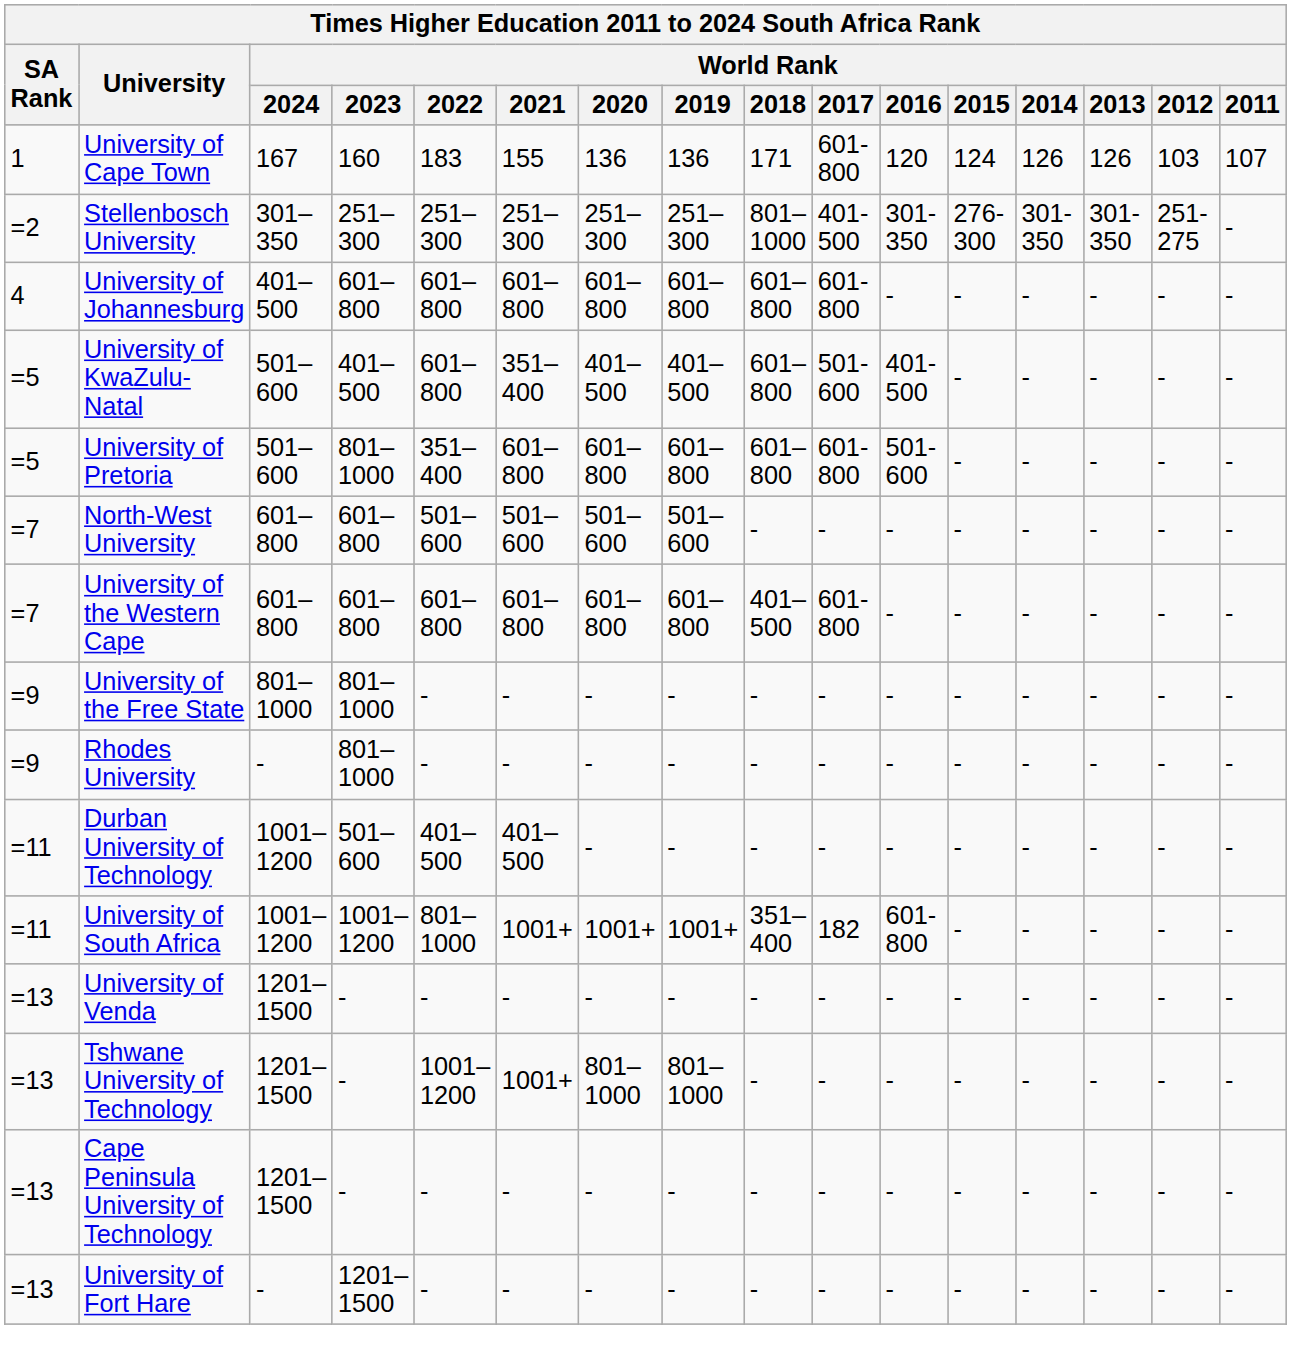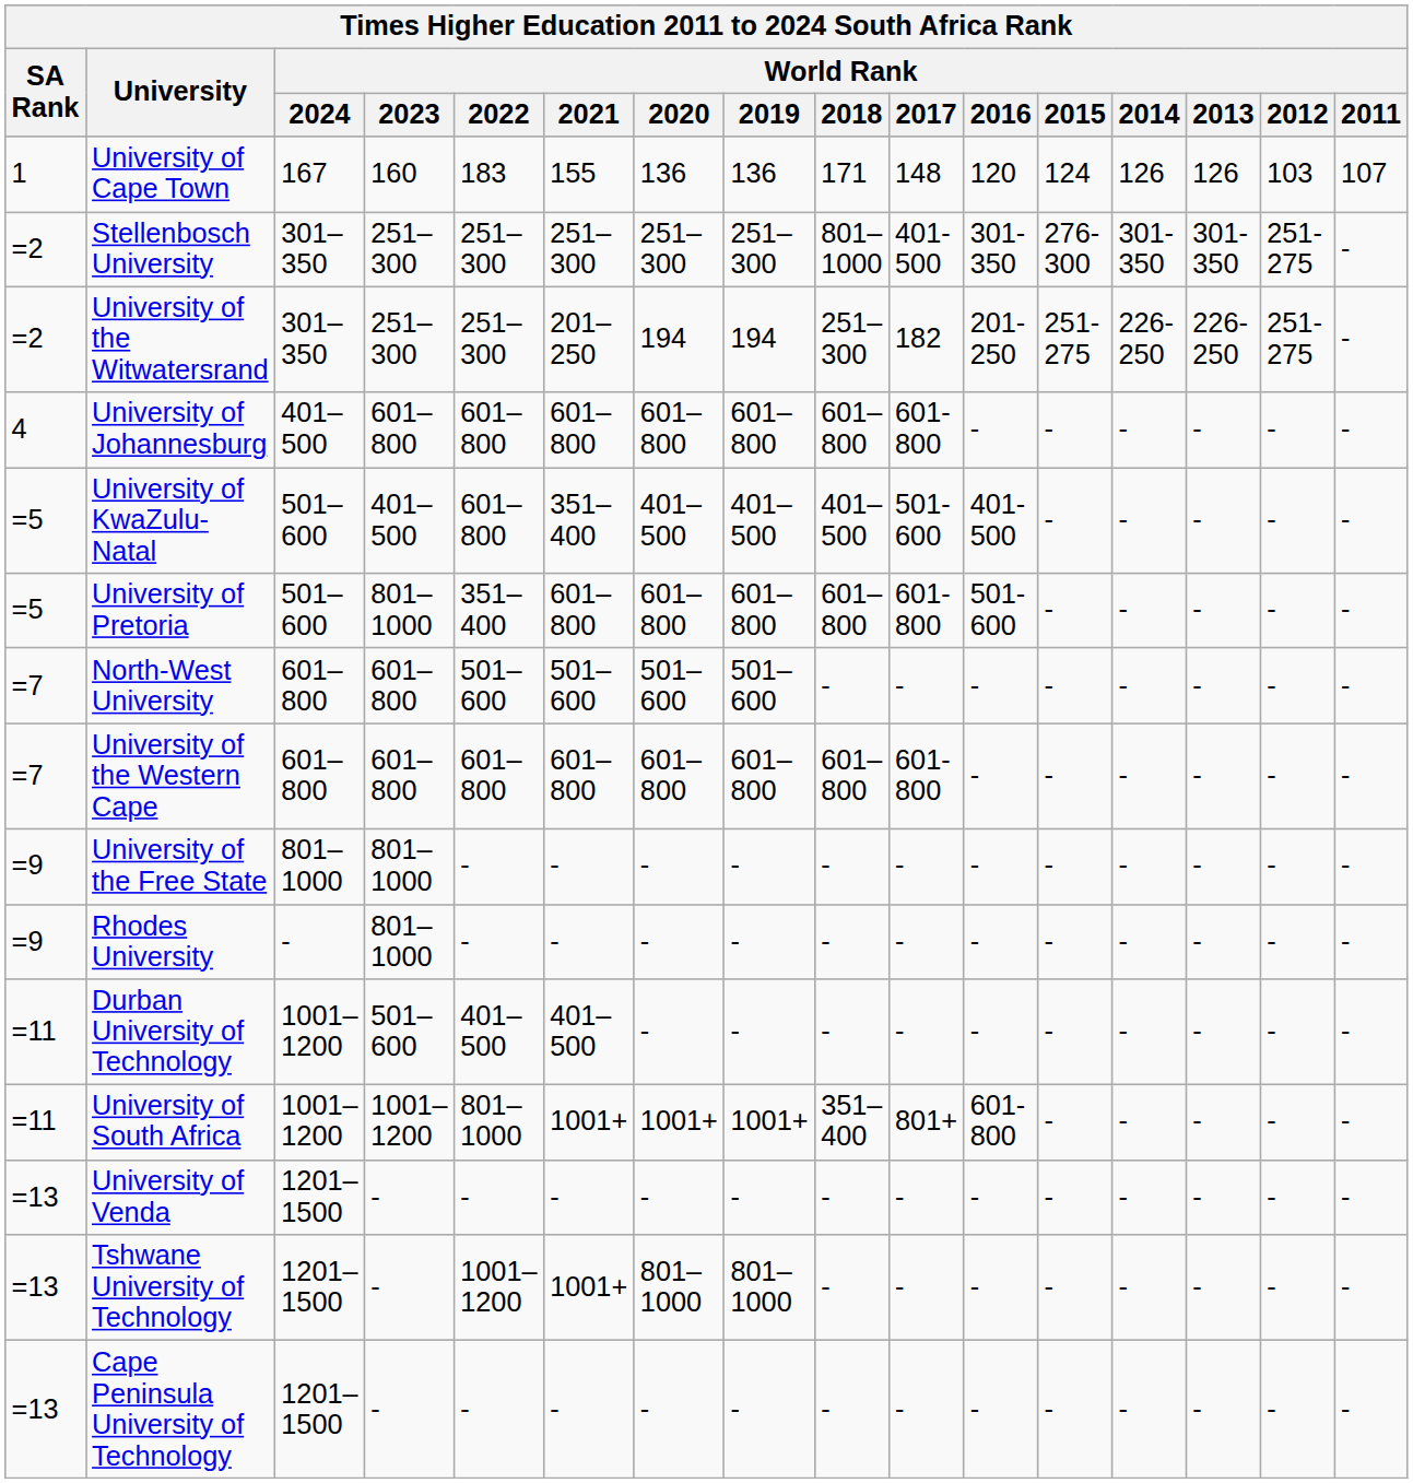 <table class="wikitable">
 <tr>
 <th colspan="16">Times Higher Education 2011 to 2024 South Africa Rank</th>
 </tr>
 <tr>
 <th rowspan="2">SA Rank</th>
 <th rowspan="2">University</th>
 <th colspan="14"><strong>World Rank</strong></th>
 </tr>
 <tr>
 <th>2024</th>
 <th>2023</th>
 <th>2022</th>
 <th>2021</th>
 <th>2020</th>
 <th>2019</th>
 <th>2018</th>
 <th>2017</th>
 <th>2016</th>
 <th>2015</th>
 <th>2014</th>
 <th>2013</th>
 <th>2012</th>
 <th>2011</th>
 </tr>
 <tr>
 <td>1</td>
 <td><a href='#'>University of Cape Town</a></td>
 <td>167</td>
 <td>160</td>
 <td>183</td>
 <td>155</td>
 <td>136</td>
 <td>136</td>
 <td>171</td>
-<td>601-800</td>
+<td>148</td>
 <td>120</td>
 <td>124</td>
 <td>126</td>
 <td>126</td>
 <td>103</td>
 <td>107</td>
 </tr>
 <tr>
 <td>=2</td>
 <td><a href='#'>Stellenbosch University</a></td>
 <td>301–350</td>
 <td>251–300</td>
 <td>251–300</td>
 <td>251–300</td>
 <td>251–300</td>
 <td>251–300</td>
 <td>801–1000</td>
 <td>401-500</td>
 <td>301-350</td>
 <td>276-300</td>
 <td>301-350</td>
 <td>301-350</td>
+<td>251-275</td>
+<td>-</td>
+</tr>
+<tr>
+<td>=2</td>
+<td><a href='#'>University of the Witwatersrand</a></td>
+<td>301–350</td>
+<td>251–300</td>
+<td>251–300</td>
+<td>201–250</td>
+<td>194</td>
+<td>194</td>
+<td>251–300</td>
+<td>182</td>
+<td>201-250</td>
+<td>251-275</td>
+<td>226-250</td>
+<td>226-250</td>
 <td>251-275</td>
 <td>-</td>
 </tr>
 <tr>
 <td>4</td>
 <td><a href='#'>University of Johannesburg</a></td>
 <td>401–500</td>
 <td>601–800</td>
 <td>601–800</td>
 <td>601–800</td>
 <td>601–800</td>
 <td>601–800</td>
 <td>601–800</td>
 <td>601-800</td>
 <td>-</td>
 <td>-</td>
 <td>-</td>
 <td>-</td>
 <td>-</td>
 <td>-</td>
 </tr>
 <tr>
 <td>=5</td>
 <td><a href='#'>University of KwaZulu-Natal</a></td>
 <td>501–600</td>
 <td>401–500</td>
 <td>601–800</td>
 <td>351–400</td>
 <td>401–500</td>
 <td>401–500</td>
-<td>601–800</td>
+<td>401–500</td>
 <td>501-600</td>
 <td>401-500</td>
 <td>-</td>
 <td>-</td>
 <td>-</td>
 <td>-</td>
 <td>-</td>
 </tr>
 <tr>
 <td>=5</td>
 <td><a href='#'>University of Pretoria</a></td>
 <td>501–600</td>
 <td>801–1000</td>
 <td>351–400</td>
 <td>601–800</td>
 <td>601–800</td>
 <td>601–800</td>
 <td>601–800</td>
 <td>601-800</td>
 <td>501-600</td>
 <td>-</td>
 <td>-</td>
 <td>-</td>
 <td>-</td>
 <td>-</td>
 </tr>
 <tr>
 <td>=7</td>
 <td><a href='#'>North-West University</a></td>
 <td>601–800</td>
 <td>601–800</td>
 <td>501–600</td>
 <td>501–600</td>
 <td>501–600</td>
 <td>501–600</td>
 <td>-</td>
 <td>-</td>
 <td>-</td>
 <td>-</td>
 <td>-</td>
 <td>-</td>
 <td>-</td>
 <td>-</td>
 </tr>
 <tr>
 <td>=7</td>
 <td><a href='#'>University of the Western Cape</a></td>
 <td>601–800</td>
 <td>601–800</td>
 <td>601–800</td>
 <td>601–800</td>
 <td>601–800</td>
 <td>601–800</td>
-<td>401–500</td>
+<td>601–800</td>
 <td>601-800</td>
 <td>-</td>
 <td>-</td>
 <td>-</td>
 <td>-</td>
 <td>-</td>
 <td>-</td>
 </tr>
 <tr>
 <td>=9</td>
 <td><a href='#'>University of the Free State</a></td>
 <td>801–1000</td>
 <td>801–1000</td>
 <td>-</td>
 <td>-</td>
 <td>-</td>
 <td>-</td>
 <td>-</td>
 <td>-</td>
 <td>-</td>
 <td>-</td>
 <td>-</td>
 <td>-</td>
 <td>-</td>
 <td>-</td>
 </tr>
 <tr>
 <td>=9</td>
 <td><a href='#'>Rhodes University</a></td>
 <td>-</td>
 <td>801–1000</td>
 <td>-</td>
 <td>-</td>
 <td>-</td>
 <td>-</td>
 <td>-</td>
 <td>-</td>
 <td>-</td>
 <td>-</td>
 <td>-</td>
 <td>-</td>
 <td>-</td>
 <td>-</td>
 </tr>
 <tr>
 <td>=11</td>
 <td><a href='#'>Durban University of Technology</a></td>
 <td>1001–1200</td>
 <td>501–600</td>
 <td>401–500</td>
 <td>401–500</td>
 <td>-</td>
 <td>-</td>
 <td>-</td>
 <td>-</td>
 <td>-</td>
 <td>-</td>
 <td>-</td>
 <td>-</td>
 <td>-</td>
 <td>-</td>
 </tr>
 <tr>
 <td>=11</td>
 <td><a href='#'>University of South Africa</a></td>
 <td>1001–1200</td>
 <td>1001–1200</td>
 <td>801–1000</td>
 <td>1001+</td>
 <td>1001+</td>
 <td>1001+</td>
 <td>351–400</td>
-<td>182</td>
+<td>801+</td>
 <td>601-800</td>
 <td>-</td>
 <td>-</td>
 <td>-</td>
 <td>-</td>
 <td>-</td>
 </tr>
 <tr>
 <td>=13</td>
 <td><a href='#'>University of Venda</a></td>
 <td>1201–1500</td>
 <td>-</td>
 <td>-</td>
 <td>-</td>
 <td>-</td>
 <td>-</td>
 <td>-</td>
 <td>-</td>
 <td>-</td>
 <td>-</td>
 <td>-</td>
 <td>-</td>
 <td>-</td>
 <td>-</td>
 </tr>
 <tr>
 <td>=13</td>
 <td><a href='#'>Tshwane University of Technology</a></td>
 <td>1201–1500</td>
 <td>-</td>
 <td>1001–1200</td>
 <td>1001+</td>
 <td>801–1000</td>
 <td>801–1000</td>
 <td>-</td>
 <td>-</td>
 <td>-</td>
 <td>-</td>
 <td>-</td>
 <td>-</td>
 <td>-</td>
 <td>-</td>
 </tr>
 <tr>
 <td>=13</td>
 <td><a href='#'>Cape Peninsula University of Technology</a></td>
 <td>1201–1500</td>
 <td>-</td>
 <td>-</td>
 <td>-</td>
 <td>-</td>
 <td>-</td>
 <td>-</td>
 <td>-</td>
 <td>-</td>
 <td>-</td>
 <td>-</td>
 <td>-</td>
 <td>-</td>
 <td>-</td>
 </tr>
-<tr>
-<td>=13</td>
-<td><a href='#'>University of Fort Hare</a></td>
-<td>-</td>
-<td>1201–1500</td>
-<td>-</td>
-<td>-</td>
-<td>-</td>
-<td>-</td>
-<td>-</td>
-<td>-</td>
-<td>-</td>
-<td>-</td>
-<td>-</td>
-<td>-</td>
-<td>-</td>
-<td>-</td>
-</tr>
 </table>
